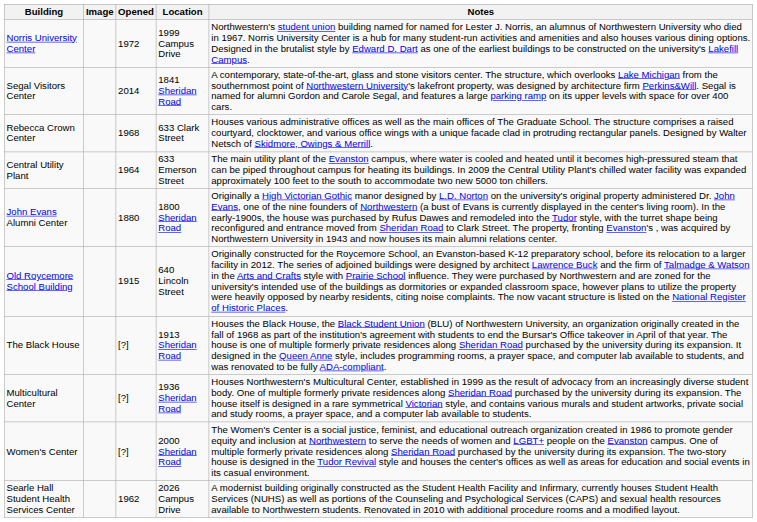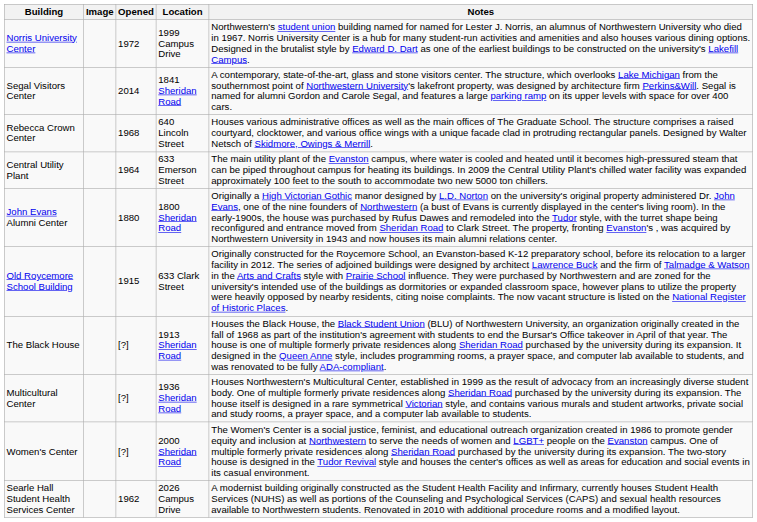 <table class="wikitable">
 <tr>
 <th>Building</th>
 <th>Image</th>
 <th>Opened</th>
 <th>Location</th>
 <th>Notes</th>
 </tr>
 <tr>
 <td><a href='#'>Norris University Center</a></td>
 <td></td>
 <td>1972</td>
 <td>1999 Campus Drive</td>
 <td>Northwestern's <a href='#'>student union</a> building named for named for Lester J. Norris, an alumnus of Northwestern University who died in 1967. Norris University Center is a hub for many student-run activities and amenities and also houses various dining options. Designed in the brutalist style by <a href='#'>Edward D. Dart</a> as one of the earliest buildings to be constructed on the university's <a href='#'>Lakefill Campus</a>.</td>
 </tr>
 <tr>
 <td>Segal Visitors Center</td>
 <td></td>
 <td>2014</td>
 <td>1841 <a href='#'>Sheridan Road</a></td>
 <td>A contemporary, state-of-the-art, glass and stone visitors center. The structure, which overlooks <a href='#'>Lake Michigan</a> from the southernmost point of <a href='#'>Northwestern University</a>'s lakefront property, was designed by architecture firm <a href='#'>Perkins&Will</a>. Segal is named for alumni Gordon and Carole Segal, and features a large <a href='#'>parking ramp</a> on its upper levels with space for over 400 cars.</td>
 </tr>
 <tr>
 <td>Rebecca Crown Center</td>
 <td></td>
 <td>1968</td>
-<td>633 Clark Street</td>
+<td>640 Lincoln Street</td>
 <td>Houses various administrative offices as well as the main offices of The Graduate School. The structure comprises a raised courtyard, clocktower, and various office wings with a unique facade clad in protruding rectangular panels. Designed by Walter Netsch of <a href='#'>Skidmore, Owings & Merrill</a>.</td>
 </tr>
 <tr>
 <td>Central Utility Plant</td>
 <td></td>
 <td>1964</td>
 <td>633 Emerson Street</td>
 <td>The main utility plant of the <a href='#'>Evanston</a> campus, where water is cooled and heated until it becomes high-pressured steam that can be piped throughout campus for heating its buildings. In 2009 the Central Utility Plant's chilled water facility was expanded approximately 100 feet to the south to accommodate two new 5000 ton chillers.</td>
 </tr>
 <tr>
 <td><a href='#'>John Evans</a> Alumni Center</td>
 <td></td>
 <td>1880</td>
 <td>1800 <a href='#'>Sheridan Road</a></td>
 <td>Originally a <a href='#'>High Victorian Gothic</a> manor designed by <a href='#'>L.D. Norton</a> on the university's original property administered Dr. <a href='#'>John Evans</a>, one of the nine founders of <a href='#'>Northwestern</a> (a bust of Evans is currently displayed in the center's living room). In the early-1900s, the house was purchased by Rufus Dawes and remodeled into the <a href='#'>Tudor</a> style, with the turret shape being reconfigured and entrance moved from <a href='#'>Sheridan Road</a> to Clark Street. The property, fronting <a href='#'>Evanston</a>'s , was acquired by Northwestern University in 1943 and now houses its main alumni relations center.</td>
 </tr>
 <tr>
 <td><a href='#'>Old Roycemore School Building</a></td>
 <td></td>
 <td>1915</td>
-<td>640 Lincoln Street</td>
+<td>633 Clark Street</td>
 <td>Originally constructed for the Roycemore School, an Evanston-based K-12 preparatory school, before its relocation to a larger facility in 2012. The series of adjoined buildings were designed by architect <a href='#'>Lawrence Buck</a> and the firm of <a href='#'>Talmadge & Watson</a> in the <a href='#'>Arts and Crafts</a> style with <a href='#'>Prairie School</a> influence. They were purchased by Northwestern and are zoned for the university's intended use of the buildings as dormitories or expanded classroom space, however plans to utilize the property were heavily opposed by nearby residents, citing noise complaints. The now vacant structure is listed on the <a href='#'>National Register of Historic Places</a>.</td>
 </tr>
 <tr>
 <td>The Black House</td>
 <td></td>
 <td>[?]</td>
 <td>1913 <a href='#'>Sheridan Road</a></td>
 <td>Houses the Black House, the <a href='#'>Black Student Union</a> (BLU) of Northwestern University, an organization originally created in the fall of 1968 as part of the institution's agreement with students to end the Bursar's Office takeover in April of that year. The house is one of multiple formerly private residences along <a href='#'>Sheridan Road</a> purchased by the university during its expansion. It designed in the <a href='#'>Queen Anne</a> style, includes programming rooms, a prayer space, and computer lab available to students, and was renovated to be fully <a href='#'>ADA-compliant</a>.</td>
 </tr>
 <tr>
 <td>Multicultural Center</td>
 <td></td>
 <td>[?]</td>
 <td>1936 <a href='#'>Sheridan Road</a></td>
 <td>Houses Northwestern's Multicultural Center, established in 1999 as the result of advocacy from an increasingly diverse student body. One of multiple formerly private residences along <a href='#'>Sheridan Road</a> purchased by the university during its expansion. The house itself is designed in a rare symmetrical <a href='#'>Victorian</a> style, and contains various murals and student artworks, private social and study rooms, a prayer space, and a computer lab available to students.</td>
 </tr>
 <tr>
 <td>Women's Center</td>
 <td></td>
 <td>[?]</td>
 <td>2000 <a href='#'>Sheridan Road</a></td>
 <td>The Women's Center is a social justice, feminist, and educational outreach organization created in 1986 to promote gender equity and inclusion at <a href='#'>Northwestern</a> to serve the needs of women and <a href='#'>LGBT+</a> people on the <a href='#'>Evanston</a> campus. One of multiple formerly private residences along <a href='#'>Sheridan Road</a> purchased by the university during its expansion. The two-story house is designed in the <a href='#'>Tudor Revival</a> style and houses the center's offices as well as areas for education and social events in its casual environment.</td>
 </tr>
 <tr>
 <td>Searle Hall Student Health Services Center</td>
 <td></td>
 <td>1962</td>
 <td>2026 Campus Drive</td>
 <td>A modernist building originally constructed as the Student Health Facility and Infirmary, currently houses Student Health Services (NUHS) as well as portions of the Counseling and Psychological Services (CAPS) and sexual health resources available to Northwestern students. Renovated in 2010 with additional procedure rooms and a modified layout.</td>
 </tr>
 </table>
